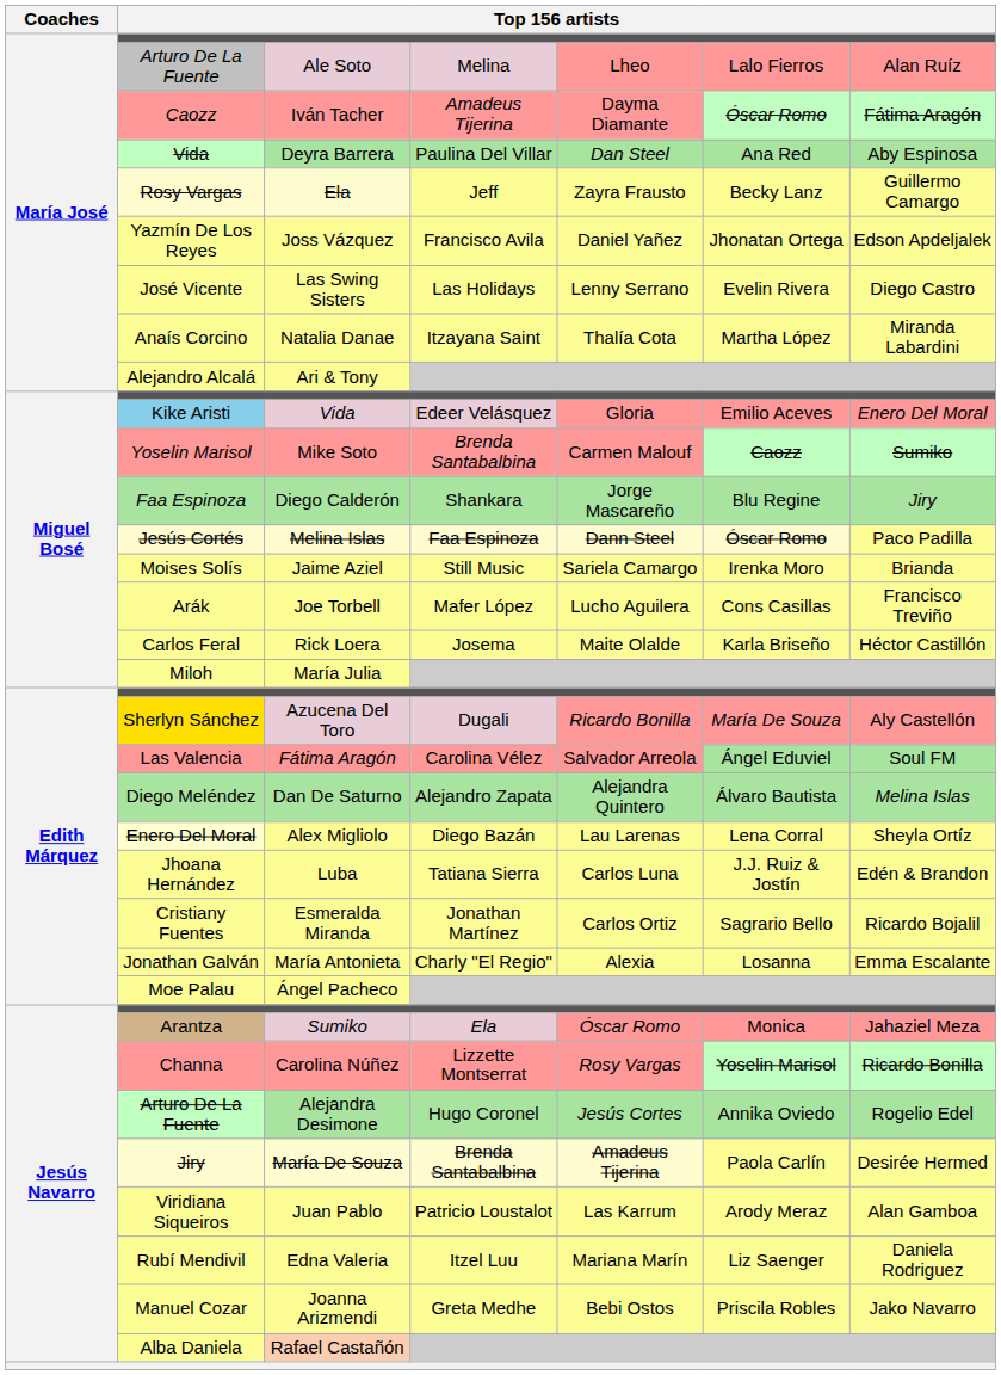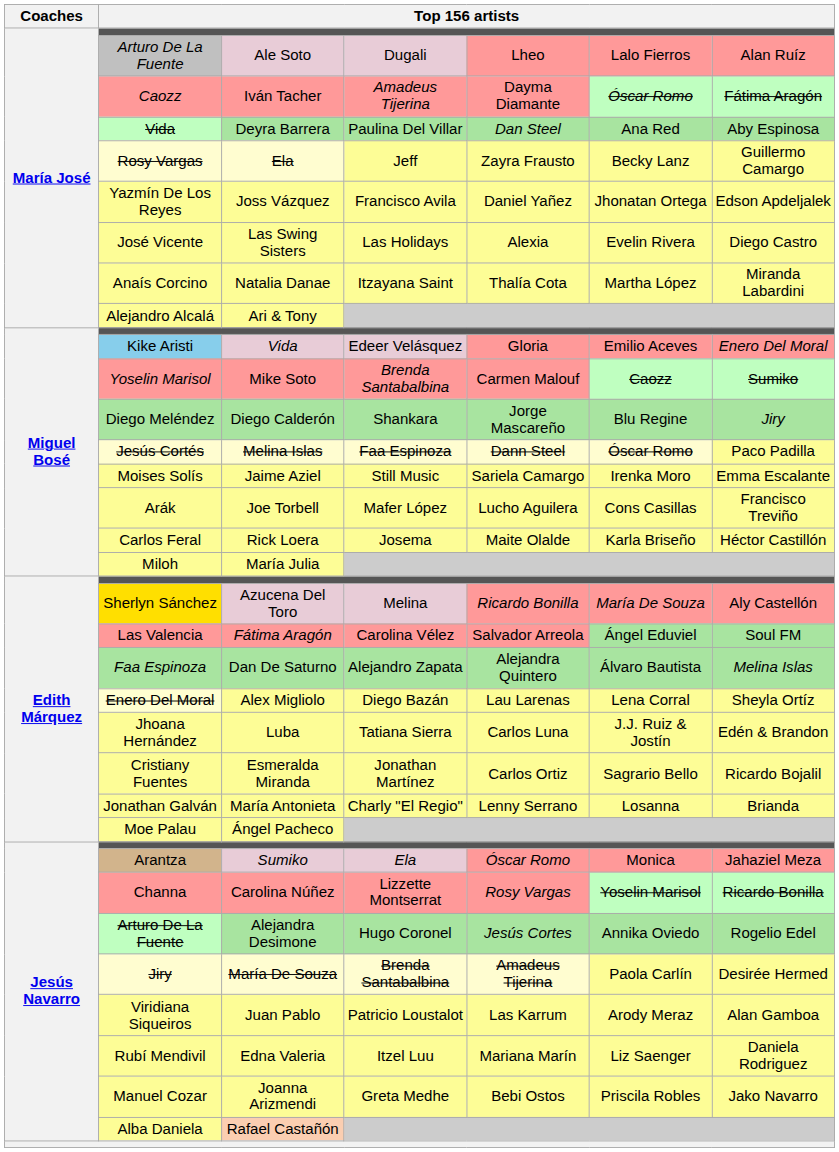 <table class="wikitable" style="text-align:center; line-height:18px; width:100%">
 <tr>
 <th scope="col" style="width:10%">Coaches</th>
 <th scope="col" style="width:90%" colspan="6">Top 156 artists</th>
 </tr>
 <tr>
 <th rowspan="9"><a href='#'>María José</a></th>
 <td colspan="6" style="background:#555"></td>
 </tr>
 <tr>
 <td style="width:13%; background:silver"><em>Arturo De La Fuente</em></td>
 <td style="width:13%; background:#E8CCD7">Ale Soto</td>
-<td style="width:13%; background:#E8CCD7">Melina</td>
+<td style="background:#E8CCD7">Dugali</td>
 <td style="width:13%; background:#FF9999">Lheo</td>
 <td style="width:13%; background:#FF9999">Lalo Fierros</td>
 <td style="width:13%; background:#FF9999">Alan Ruíz</td>
 </tr>
 <tr>
 <td style="background:#FF9999"><em>Caozz</em></td>
 <td style="background:#FF9999">Iván Tacher</td>
 <td style="background:#FF9999"><em>Amadeus Tijerina</em></td>
 <td style="background:#FF9999">Dayma Diamante</td>
 <td style="background:#BFFFC0"><s><em>Óscar Romo</em></s></td>
 <td style="background:#BFFFC0"><s>Fátima Aragón</s></td>
 </tr>
 <tr>
 <td style="background:#BFFFC0"><s>Vida</s></td>
 <td style="background:#A8E4A0">Deyra Barrera</td>
 <td style="background:#A8E4A0">Paulina Del Villar</td>
 <td style="background:#A8E4A0"><em>Dan Steel</em></td>
 <td style="background:#A8E4A0">Ana Red</td>
 <td style="background:#A8E4A0">Aby Espinosa</td>
 </tr>
 <tr>
 <td style="background:#FFFDD0"><s>Rosy Vargas</s></td>
 <td style="background:#FFFDD0"><s>Ela</s></td>
 <td style="background:#FDFD96">Jeff</td>
 <td style="background:#FDFD96">Zayra Frausto</td>
 <td style="background:#FDFD96">Becky Lanz</td>
 <td style="background:#FDFD96">Guillermo Camargo</td>
 </tr>
 <tr>
 <td style="background:#FDFD96">Yazmín De Los Reyes</td>
 <td style="background:#FDFD96">Joss Vázquez</td>
 <td style="background:#FDFD96">Francisco Avila</td>
 <td style="background:#FDFD96">Daniel Yañez</td>
 <td style="background:#FDFD96">Jhonatan Ortega</td>
 <td style="background:#FDFD96">Edson Apdeljalek</td>
 </tr>
 <tr>
 <td style="background:#FDFD96">José Vicente</td>
 <td style="background:#FDFD96">Las Swing Sisters</td>
 <td style="background:#FDFD96">Las Holidays</td>
-<td style="background:#FDFD96">Lenny Serrano</td>
+<td style="background:#FDFD96">Alexia</td>
 <td style="background:#FDFD96">Evelin Rivera</td>
 <td style="background:#FDFD96">Diego Castro</td>
 </tr>
 <tr>
 <td style="background:#FDFD96">Anaís Corcino</td>
 <td style="background:#FDFD96">Natalia Danae</td>
 <td style="background:#FDFD96">Itzayana Saint</td>
 <td style="background:#FDFD96">Thalía Cota</td>
 <td style="background:#FDFD96">Martha López</td>
 <td style="background:#FDFD96">Miranda Labardini</td>
 </tr>
 <tr>
 <td style="background:#FDFD96">Alejandro Alcalá</td>
 <td style="background:#FDFD96">Ari & Tony</td>
 <td colspan="4" style="background:#ccc"></td>
 </tr>
 <tr>
 <th rowspan="9"><a href='#'>Miguel Bosé</a></th>
 <td colspan="6" style="background:#555"></td>
 </tr>
 <tr>
 <td style="background:skyblue">Kike Aristi</td>
 <td style="background:#E8CCD7"><em>Vida</em></td>
 <td style="background:#E8CCD7">Edeer Velásquez</td>
 <td style="background:#FF9999">Gloria</td>
 <td style="background:#FF9999">Emilio Aceves</td>
 <td style="background:#FF9999"><em>Enero Del Moral</em></td>
 </tr>
 <tr>
 <td style="background:#FF9999"><em>Yoselin Marisol</em></td>
 <td style="background:#FF9999">Mike Soto</td>
 <td style="background:#FF9999"><em>Brenda Santabalbina</em></td>
 <td style="background:#FF9999">Carmen Malouf</td>
 <td style="background:#BFFFC0"><s>Caozz</s></td>
 <td style="background:#BFFFC0"><s>Sumiko</s></td>
 </tr>
 <tr>
-<td style="background:#A8E4A0"><em>Faa Espinoza</em></td>
+<td style="background:#A8E4A0">Diego Meléndez</td>
 <td style="background:#A8E4A0">Diego Calderón</td>
 <td style="background:#A8E4A0">Shankara</td>
 <td style="background:#A8E4A0">Jorge Mascareño</td>
 <td style="background:#A8E4A0">Blu Regine</td>
 <td style="background:#A8E4A0"><em>Jiry</em></td>
 </tr>
 <tr>
 <td style="background:#FFFDD0"><s>Jesús Cortés</s></td>
 <td style="background:#FFFDD0"><s>Melina Islas</s></td>
 <td style="background:#FFFDD0"><s>Faa Espinoza</s></td>
 <td style="background:#FFFDD0"><s>Dann Steel</s></td>
 <td style="background:#FFFDD0"><s>Óscar Romo</s></td>
 <td style="background:#FDFD96">Paco Padilla</td>
 </tr>
 <tr>
 <td style="background:#FDFD96">Moises Solís</td>
 <td style="background:#FDFD96">Jaime Aziel</td>
 <td style="background:#FDFD96">Still Music</td>
 <td style="background:#FDFD96">Sariela Camargo</td>
 <td style="background:#FDFD96">Irenka Moro</td>
-<td style="background:#FDFD96">Brianda</td>
+<td style="background:#FDFD96">Emma Escalante</td>
 </tr>
 <tr>
 <td style="background:#FDFD96">Arák</td>
 <td style="background:#FDFD96">Joe Torbell</td>
 <td style="background:#FDFD96">Mafer López</td>
 <td style="background:#FDFD96">Lucho Aguilera</td>
 <td style="background:#FDFD96">Cons Casillas</td>
 <td style="background:#FDFD96">Francisco Treviño</td>
 </tr>
 <tr>
 <td style="background:#FDFD96">Carlos Feral</td>
 <td style="background:#FDFD96">Rick Loera</td>
 <td style="background:#FDFD96">Josema</td>
 <td style="background:#FDFD96">Maite Olalde</td>
 <td style="background:#FDFD96">Karla Briseño</td>
 <td style="background:#FDFD96">Héctor Castillón</td>
 </tr>
 <tr>
 <td style="background:#FDFD96">Miloh</td>
 <td style="background:#FDFD96">María Julia</td>
 <td colspan="4" style="background:#ccc"></td>
 </tr>
 <tr>
 <th rowspan="9"><a href='#'>Edith Márquez</a></th>
 <td colspan="6" style="background:#555"></td>
 </tr>
 <tr>
 <td style="background:#FFDF00">Sherlyn Sánchez</td>
 <td style="background:#E8CCD7">Azucena Del Toro</td>
-<td style="background:#E8CCD7">Dugali</td>
+<td style="width:13%; background:#E8CCD7">Melina</td>
 <td style="background:#FF9999"><em>Ricardo Bonilla</em></td>
 <td style="background:#FF9999"><em>María De Souza</em></td>
 <td style="background:#FF9999">Aly Castellón</td>
 </tr>
 <tr>
 <td style="background:#FF9999">Las Valencia</td>
 <td style="background:#FF9999"><em>Fátima Aragón</em></td>
 <td style="background:#FF9999">Carolina Vélez</td>
 <td style="background:#FF9999">Salvador Arreola</td>
 <td style="background:#A8E4A0">Ángel Eduviel</td>
 <td style="background:#A8E4A0">Soul FM</td>
 </tr>
 <tr>
-<td style="background:#A8E4A0">Diego Meléndez</td>
+<td style="background:#A8E4A0"><em>Faa Espinoza</em></td>
 <td style="background:#A8E4A0">Dan De Saturno</td>
 <td style="background:#A8E4A0">Alejandro Zapata</td>
 <td style="background:#A8E4A0">Alejandra Quintero</td>
 <td style="background:#A8E4A0">Álvaro Bautista</td>
 <td style="background:#A8E4A0"><em>Melina Islas</em></td>
 </tr>
 <tr>
 <td style="background:#FFFFD0"><s>Enero Del Moral</s></td>
 <td style="background:#FDFD96">Alex Migliolo</td>
 <td style="background:#FDFD96">Diego Bazán</td>
 <td style="background:#FDFD96">Lau Larenas</td>
 <td style="background:#FDFD96">Lena Corral</td>
 <td style="background:#FDFD96">Sheyla Ortíz</td>
 </tr>
 <tr>
 <td style="background:#FDFD96">Jhoana Hernández</td>
 <td style="background:#FDFD96">Luba</td>
 <td style="background:#FDFD96">Tatiana Sierra</td>
 <td style="background:#FDFD96">Carlos Luna</td>
 <td style="background:#FDFD96">J.J. Ruiz & Jostín</td>
 <td style="background:#FDFD96">Edén & Brandon</td>
 </tr>
 <tr>
 <td style="background:#FDFD96">Cristiany Fuentes</td>
 <td style="background:#FDFD96">Esmeralda Miranda</td>
 <td style="background:#FDFD96">Jonathan Martínez</td>
 <td style="background:#FDFD96">Carlos Ortiz</td>
 <td style="background:#FDFD96">Sagrario Bello</td>
 <td style="background:#FDFD96">Ricardo Bojalil</td>
 </tr>
 <tr>
 <td style="background:#FDFD96">Jonathan Galván</td>
 <td style="background:#FDFD96">María Antonieta</td>
 <td style="background:#FDFD96">Charly "El Regio"</td>
-<td style="background:#FDFD96">Alexia</td>
+<td style="background:#FDFD96">Lenny Serrano</td>
 <td style="background:#FDFD96">Losanna</td>
-<td style="background:#FDFD96">Emma Escalante</td>
+<td style="background:#FDFD96">Brianda</td>
 </tr>
 <tr>
 <td style="background:#FDFD96">Moe Palau</td>
 <td style="background:#FDFD96">Ángel Pacheco</td>
 <td colspan="4" style="background:#ccc"></td>
 </tr>
 <tr>
 <th rowspan="9"><a href='#'>Jesús Navarro</a></th>
 <td colspan="6" style="background:#555"></td>
 </tr>
 <tr>
 <td style="background:tan">Arantza</td>
 <td style="background:#E8CCD7"><em>Sumiko</em></td>
 <td style="background:#E8CCD7"><em>Ela</em></td>
 <td style="background:#FF9999"><em>Óscar Romo</em></td>
 <td style="background:#FF9999">Monica</td>
 <td style="background:#FF9999">Jahaziel Meza</td>
 </tr>
 <tr>
 <td style="background:#FF9999">Channa</td>
 <td style="background:#FF9999">Carolina Núñez</td>
 <td style="background:#FF9999">Lizzette Montserrat</td>
 <td style="background:#FF9999"><em>Rosy Vargas</em></td>
 <td style="background:#BFFFC0"><s>Yoselin Marisol</s></td>
 <td style="background:#BFFFC0"><s>Ricardo Bonilla</s></td>
 </tr>
 <tr>
 <td style="background:#BFFFC0"><s>Arturo De La Fuente</s></td>
 <td style="background:#A8E4A0">Alejandra Desimone</td>
 <td style="background:#A8E4A0">Hugo Coronel</td>
 <td style="background:#A8E4A0"><em>Jesús Cortes</em></td>
 <td style="background:#A8E4A0">Annika Oviedo</td>
 <td style="background:#A8E4A0">Rogelio Edel</td>
 </tr>
 <tr>
 <td style="background:#FFFDD0"><s>Jiry</s></td>
 <td style="background:#FFFDD0"><s>María De Souza</s></td>
 <td style="background:#FFFDD0"><s>Brenda Santabalbina</s></td>
 <td style="background:#FFFDD0"><s>Amadeus Tijerina</s></td>
 <td style="background:#FDFD96">Paola Carlín</td>
 <td style="background:#FDFD96">Desirée Hermed</td>
 </tr>
 <tr>
 <td style="background:#FDFD96">Viridiana Siqueiros</td>
 <td style="background:#FDFD96">Juan Pablo</td>
 <td style="background:#FDFD96">Patricio Loustalot</td>
 <td style="background:#FDFD96">Las Karrum</td>
 <td style="background:#FDFD96">Arody Meraz</td>
 <td style="background:#FDFD96">Alan Gamboa</td>
 </tr>
 <tr>
 <td style="background:#FDFD96">Rubí Mendivil</td>
 <td style="background:#FDFD96">Edna Valeria</td>
 <td style="background:#FDFD96">Itzel Luu</td>
 <td style="background:#FDFD96">Mariana Marín</td>
 <td style="background:#FDFD96">Liz Saenger</td>
 <td style="background:#FDFD96">Daniela Rodriguez</td>
 </tr>
 <tr>
 <td style="background:#FDFD96">Manuel Cozar</td>
 <td style="background:#FDFD96">Joanna Arizmendi</td>
 <td style="background:#FDFD96">Greta Medhe</td>
 <td style="background:#FDFD96">Bebi Ostos</td>
 <td style="background:#FDFD96">Priscila Robles</td>
 <td style="background:#FDFD96">Jako Navarro</td>
 </tr>
 <tr>
 <td style="background:#FDFD96">Alba Daniela</td>
 <td style="background:#FBCEB1">Rafael Castañón</td>
 <td colspan="4" style="background:#ccc"></td>
 </tr>
 <tr>
 <th style="font-size:95%" colspan="7"></th>
 </tr>
 </table>
